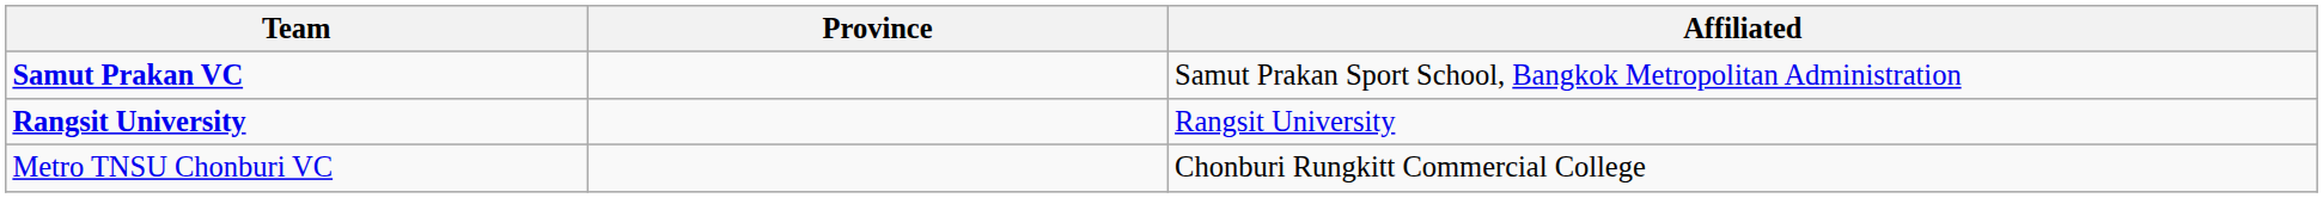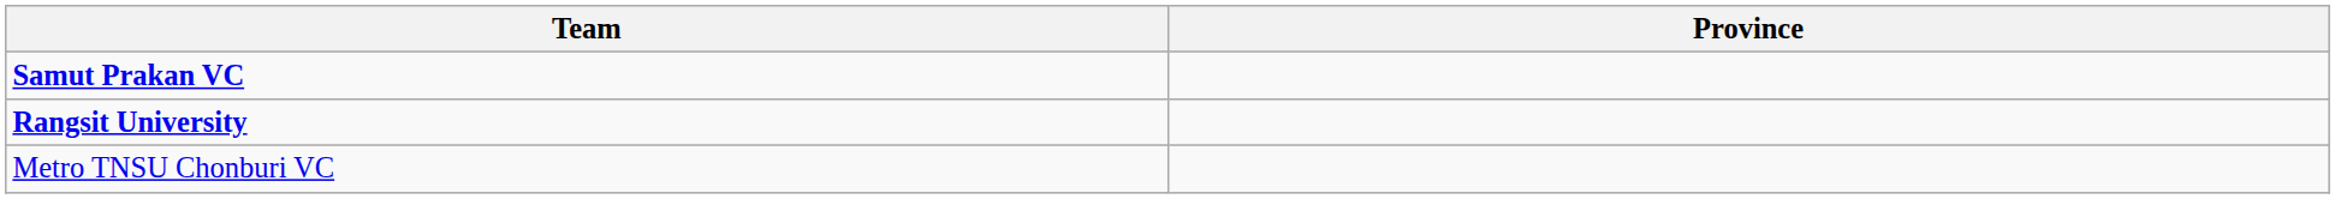 <table class="wikitable" style="table-layout:fixed;width:100%;">
 <tr>
 <th width=25%>Team</th>
 <th width=25%>Province</th>
-<th width=50%>Affiliated</th>
 </tr>
 <tr>
 <td><a href='#'><strong>Samut Prakan VC</strong></a></td>
 <td></td>
-<td>Samut Prakan Sport School, <a href='#'>Bangkok Metropolitan Administration</a></td>
 </tr>
 <tr>
 <td><a href='#'><strong>Rangsit University</strong></a></td>
 <td></td>
-<td><a href='#'>Rangsit University</a></td>
 </tr>
 <tr>
 <td><a href='#'>Metro TNSU Chonburi VC</a></td>
 <td></td>
-<td>Chonburi Rungkitt Commercial College</td>
 </tr>
 </table>
